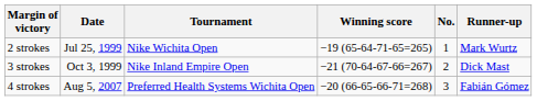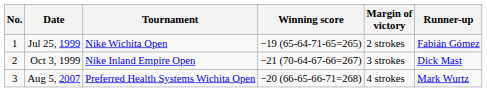 <table class="wikitable" style="font-size:95%;">
 <tr>
-<th>Margin of<br>victory</th>
+<th>No.</th>
 <th>Date</th>
 <th>Tournament</th>
 <th>Winning score</th>
-<th>No.</th>
+<th>Margin of<br>victory</th>
 <th>Runner-up</th>
 </tr>
 <tr>
-<td>2 strokes</td>
+<td align=center>1</td>
 <td align=right>Jul 25, <a href='#'>1999</a></td>
 <td><a href='#'>Nike Wichita Open</a></td>
 <td>−19 (65-64-71-65=265)</td>
-<td align=center>1</td>
-<td> <a href='#'>Mark Wurtz</a></td>
+<td>2 strokes</td>
+<td> <a href='#'>Fabián Gómez</a></td>
 </tr>
 <tr>
-<td>3 strokes</td>
+<td align=center>2</td>
 <td align=right>Oct 3, 1999</td>
 <td><a href='#'>Nike Inland Empire Open</a></td>
 <td>−21 (70-64-67-66=267)</td>
-<td align=center>2</td>
+<td>3 strokes</td>
 <td> <a href='#'>Dick Mast</a></td>
 </tr>
 <tr>
-<td>4 strokes</td>
+<td align=center>3</td>
 <td align=right>Aug 5, <a href='#'>2007</a></td>
 <td><a href='#'>Preferred Health Systems Wichita Open</a></td>
 <td>−20 (66-65-66-71=268)</td>
-<td align=center>3</td>
-<td> <a href='#'>Fabián Gómez</a></td>
+<td>4 strokes</td>
+<td> <a href='#'>Mark Wurtz</a></td>
 </tr>
 </table>
